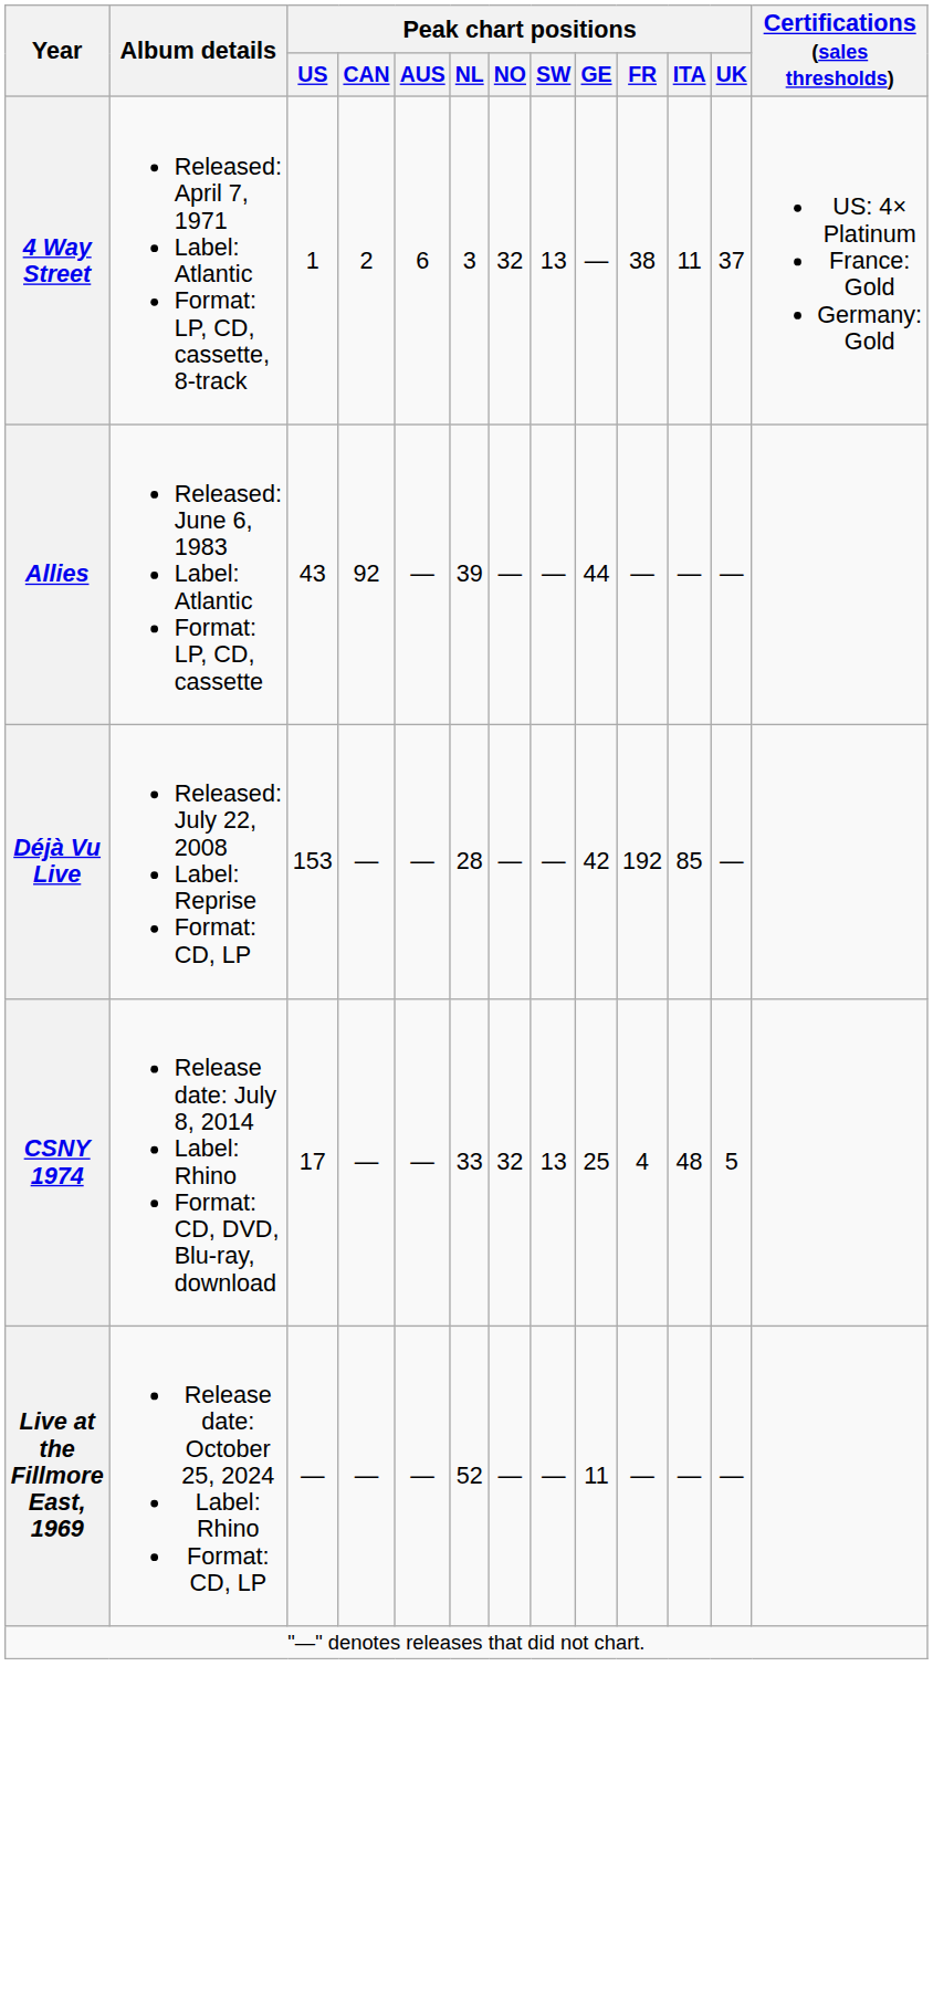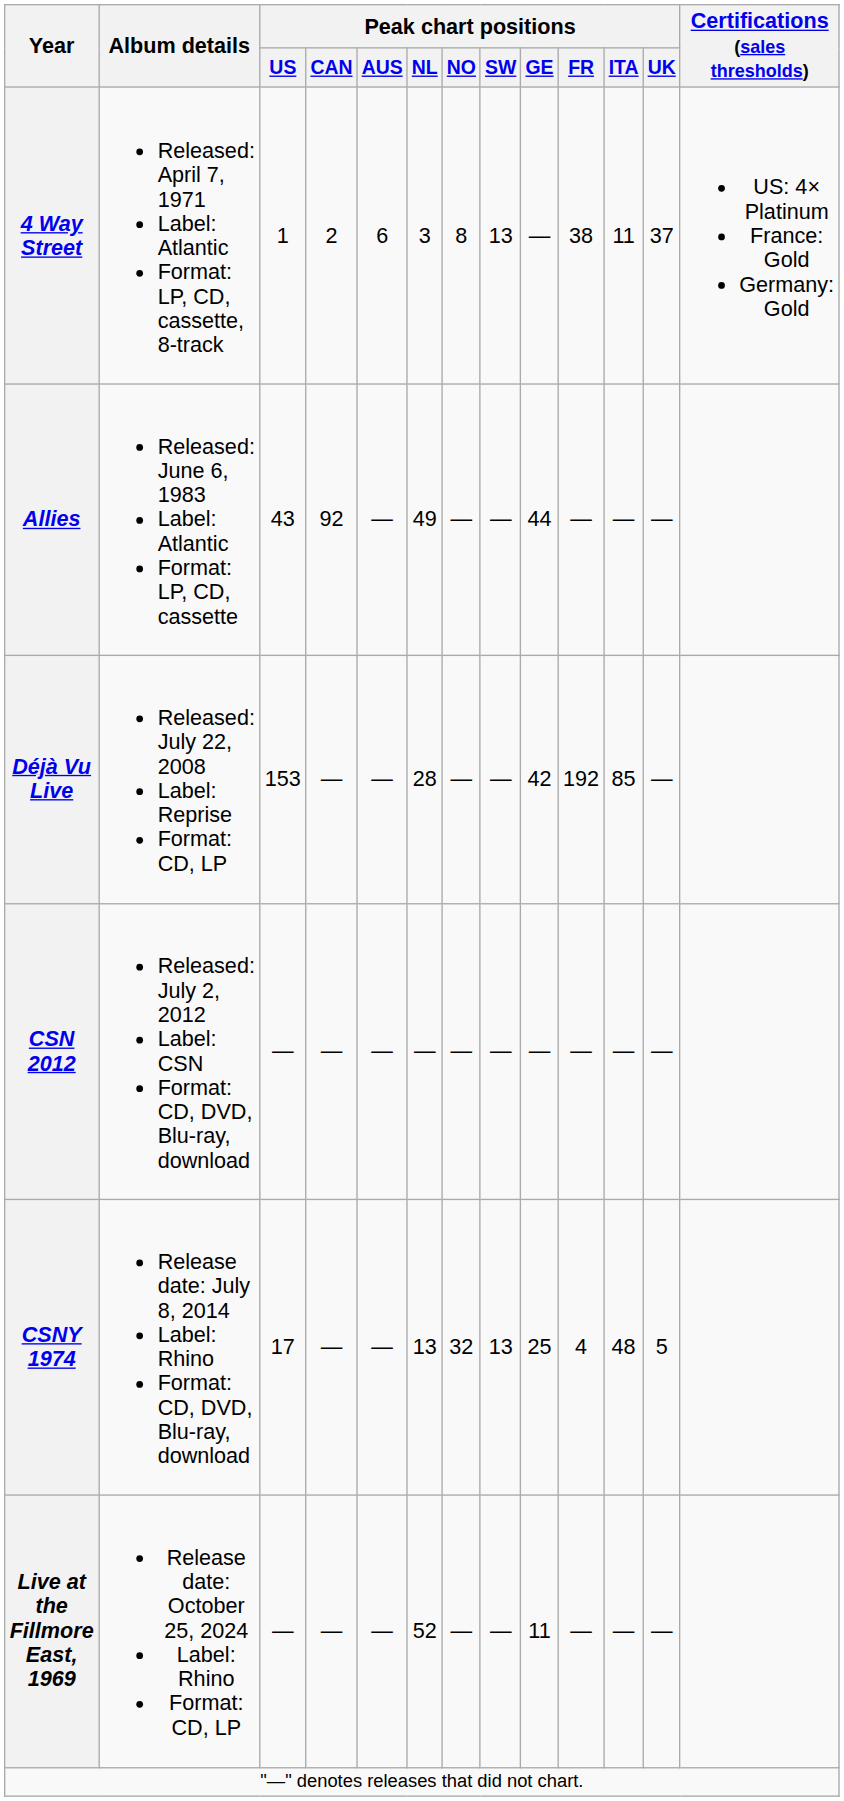 <table class="wikitable plainrowheaders" style="text-align:center;">
 <tr>
 <th rowspan="2">Year</th>
 <th rowspan="2">Album details</th>
 <th colspan="10">Peak chart positions</th>
 <th rowspan="2"><a href='#'>Certifications</a><br><small>(<a href='#'>sales thresholds</a>)</small></th>
 </tr>
 <tr>
 <th style="width:3em;font-size:90%;"><a href='#'>US</a><br></th>
 <th style="width:3em;font-size:90%;"><a href='#'>CAN</a><br></th>
 <th style="width:3em;font-size:90%;"><a href='#'>AUS</a><br></th>
 <th style="width:3em;font-size:90%;"><a href='#'>NL</a><br></th>
 <th style="width:3em;font-size:90%;"><a href='#'>NO</a><br></th>
 <th style="width:3em;font-size:90%;"><a href='#'>SW</a><br></th>
 <th style="width:3em;font-size:90%;"><a href='#'>GE</a><br></th>
 <th style="width:3em;font-size:90%;"><a href='#'>FR</a><br></th>
 <th style="width:3em;font-size:90%;"><a href='#'>ITA</a><br></th>
 <th style="width:3em;font-size:90%;"><a href='#'>UK</a><br></th>
 </tr>
 <tr>
 <th scope="row"><em><a href='#'>4 Way Street</a></em></th>
 <td align="left"><br><ul><li>Released: April 7, 1971</li><li>Label: Atlantic</li><li>Format: LP, CD, cassette, 8-track</li></ul></td>
 <td>1</td>
 <td>2</td>
 <td>6</td>
 <td>3</td>
-<td>32</td>
+<td>8</td>
 <td>13</td>
 <td>—</td>
 <td>38</td>
 <td>11</td>
 <td>37</td>
 <td><br><ul><li>US: 4× Platinum</li><li>France: Gold</li><li>Germany: Gold</li></ul></td>
 </tr>
 <tr>
 <th scope="row"><em><a href='#'>Allies</a></em></th>
 <td align="left"><br><ul><li>Released: June 6, 1983</li><li>Label: Atlantic</li><li>Format: LP, CD, cassette</li></ul></td>
 <td>43</td>
 <td>92</td>
 <td>—</td>
-<td>39</td>
+<td>49</td>
 <td>—</td>
 <td>—</td>
 <td>44</td>
 <td>—</td>
 <td>—</td>
 <td>—</td>
 <td></td>
 </tr>
 <tr>
 <th scope="row"><em><a href='#'>Déjà Vu Live</a></em></th>
 <td align="left"><br><ul><li>Released: July 22, 2008</li><li>Label: Reprise</li><li>Format: CD, LP </li></ul></td>
 <td>153</td>
 <td>—</td>
 <td>—</td>
 <td>28</td>
 <td>—</td>
 <td>—</td>
 <td>42</td>
 <td>192</td>
 <td>85</td>
 <td>—</td>
 <td></td>
 </tr>
 <tr>
+<th scope="row"><em><a href='#'>CSN 2012</a></em></th>
+<td align="left"><br><ul><li>Released: July 2, 2012</li><li>Label: CSN</li><li>Format: CD, DVD, Blu-ray, download</li></ul></td>
+<td>—</td>
+<td>—</td>
+<td>—</td>
+<td>—</td>
+<td>—</td>
+<td>—</td>
+<td>—</td>
+<td>—</td>
+<td>—</td>
+<td>—</td>
+<td></td>
+</tr>
+<tr>
 <th scope="row"><em><a href='#'>CSNY 1974</a></em></th>
 <td align="left"><br><ul><li>Release date: July 8, 2014</li><li>Label: Rhino</li><li>Format: CD, DVD, Blu-ray, download</li></ul></td>
 <td>17</td>
 <td>—</td>
 <td>—</td>
-<td>33</td>
+<td>13</td>
 <td>32</td>
 <td>13</td>
 <td>25</td>
 <td>4</td>
 <td>48</td>
 <td>5</td>
 <td></td>
 </tr>
 <tr>
 <th scope="row"><em>Live at the Fillmore East, 1969</em></th>
 <td><br><ul><li>Release date: October 25, 2024</li><li>Label: Rhino</li><li>Format: CD, LP</li></ul></td>
 <td>—</td>
 <td>—</td>
 <td>—</td>
 <td>52</td>
 <td>—</td>
 <td>—</td>
 <td>11</td>
 <td>—</td>
 <td>—</td>
 <td>—</td>
 <td></td>
 </tr>
 <tr>
 <td colspan="13" style="font-size:85%">"—" denotes releases that did not chart.</td>
 </tr>
 </table>
